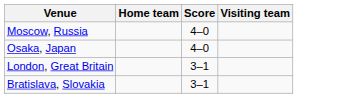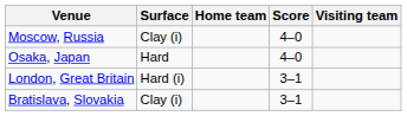 <table class=wikitable style="border:1px solid #AAAAAA;">
 <tr>
 <th>Venue</th>
+<th>Surface</th>
 <th>Home team</th>
 <th>Score</th>
 <th>Visiting team</th>
 </tr>
 <tr>
 <td><a href='#'>Moscow</a>, <a href='#'>Russia</a></td>
+<td>Clay (i)</td>
 <td><strong></strong></td>
 <td align=center>4–0</td>
 <td></td>
 </tr>
 <tr>
 <td><a href='#'>Osaka</a>, <a href='#'>Japan</a></td>
+<td>Hard</td>
 <td><strong></strong></td>
 <td align=center>4–0</td>
 <td></td>
 </tr>
 <tr>
 <td><a href='#'>London</a>, <a href='#'>Great Britain</a></td>
+<td>Hard (i)</td>
 <td><strong></strong></td>
 <td align=center>3–1</td>
 <td></td>
 </tr>
 <tr>
 <td><a href='#'>Bratislava</a>, <a href='#'>Slovakia</a></td>
+<td>Clay (i)</td>
 <td><strong></strong></td>
 <td align=center>3–1</td>
 <td></td>
 </tr>
 </table>
